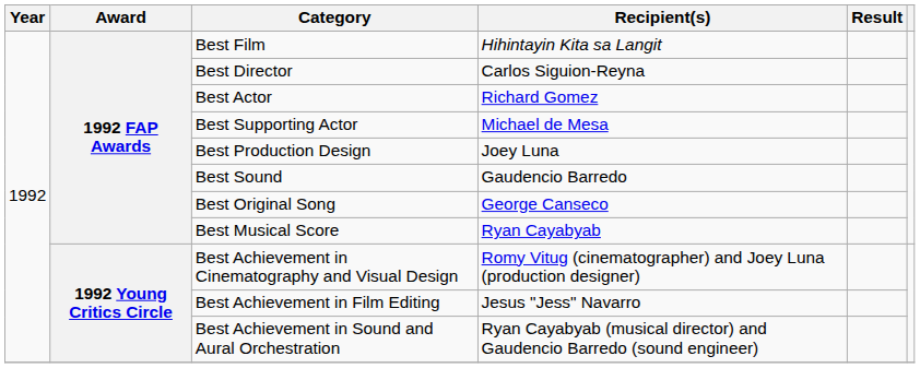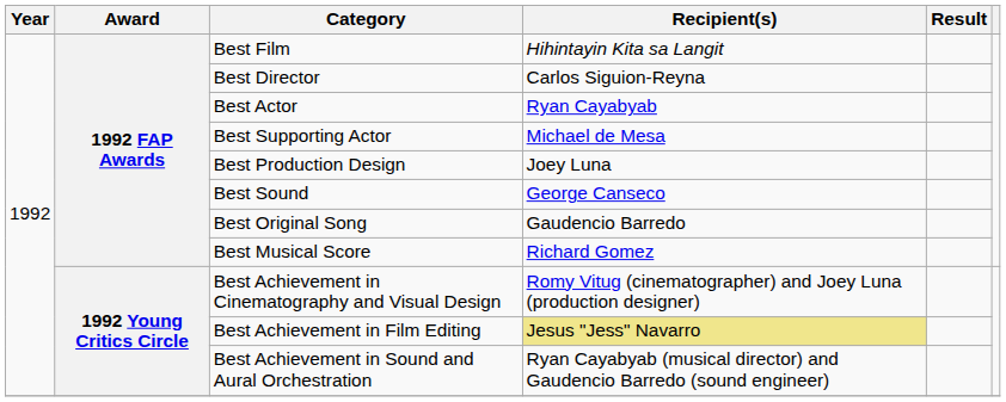 <table class="wikitable sortable plainrowheaders">
 <tr>
 <th scope="col" data-sort-type="date">Year</th>
 <th scope="col">Award</th>
 <th scope="col">Category</th>
 <th scope="col">Recipient(s)</th>
 <th scope="col">Result</th>
 <th scope="col" class="unsortable"></th>
 </tr>
 <tr>
 <td rowspan="11">1992</td>
 <th rowspan="8" scope="row">1992 <a href='#'>FAP Awards</a></th>
 <td>Best Film</td>
 <td><em>Hihintayin Kita sa Langit</em></td>
 <td></td>
 <td rowspan="8"></td>
 </tr>
 <tr>
 <td>Best Director</td>
 <td>Carlos Siguion-Reyna</td>
 <td></td>
 </tr>
 <tr>
 <td>Best Actor</td>
-<td><a href='#'>Richard Gomez</a></td>
+<td><a href='#'>Ryan Cayabyab</a></td>
 <td></td>
 </tr>
 <tr>
 <td>Best Supporting Actor</td>
 <td><a href='#'>Michael de Mesa</a></td>
 <td></td>
 </tr>
 <tr>
 <td>Best Production Design</td>
 <td>Joey Luna</td>
 <td></td>
 </tr>
 <tr>
 <td>Best Sound</td>
+<td><a href='#'>George Canseco</a></td>
+<td></td>
+</tr>
+<tr>
+<td>Best Original Song</td>
 <td>Gaudencio Barredo</td>
 <td></td>
 </tr>
 <tr>
-<td>Best Original Song</td>
-<td><a href='#'>George Canseco</a></td>
-<td></td>
-</tr>
-<tr>
 <td>Best Musical Score</td>
-<td><a href='#'>Ryan Cayabyab</a></td>
+<td><a href='#'>Richard Gomez</a></td>
 <td></td>
 </tr>
 <tr>
 <th rowspan="3" scope="row">1992 <a href='#'>Young Critics Circle</a></th>
 <td>Best Achievement in Cinematography and Visual Design</td>
 <td><a href='#'>Romy Vitug</a> (cinematographer) and Joey Luna (production designer)</td>
 <td></td>
 <td rowspan="3"></td>
 </tr>
 <tr>
 <td>Best Achievement in Film Editing</td>
-<td>Jesus "Jess" Navarro</td>
+<td style="background: khaki;">Jesus "Jess" Navarro</td>
 <td></td>
 </tr>
 <tr>
 <td>Best Achievement in Sound and Aural Orchestration</td>
 <td>Ryan Cayabyab (musical director) and Gaudencio Barredo (sound engineer)</td>
 <td></td>
 </tr>
 <tr>
 </tr>
 </table>
